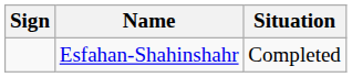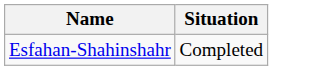 <table class="wikitable">
 <tr>
-<th>Sign</th>
 <th>Name</th>
 <th>Situation</th>
 </tr>
 <tr>
-<td></td>
 <td><a href='#'>Esfahan-Shahinshahr</a></td>
 <td>Completed</td>
 </tr>
 </table>
